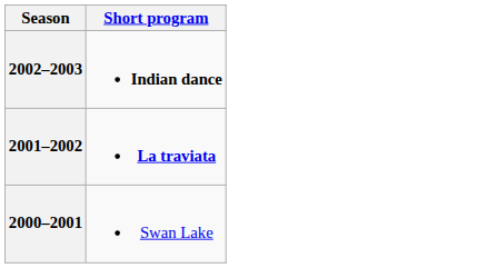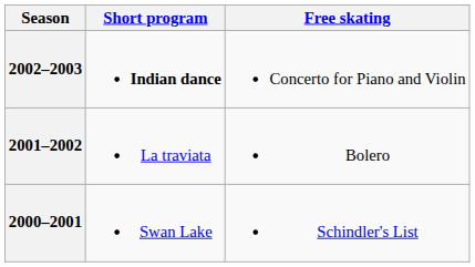 <table class=wikitable style=text-align:center>
 <tr>
 <th>Season</th>
 <th><a href='#'>Short program</a></th>
+<th><a href='#'>Free skating</a></th>
 </tr>
 <tr>
 <th>2002–2003 <br> </th>
 <td><strong><br><ul><li>Indian dance</li></ul></strong></td>
+<td><br><ul><li>Concerto for Piano and Violin <br></li></ul></td>
 </tr>
 <tr>
 <th>2001–2002 <br> </th>
-<td><strong><br><ul><li><a href='#'>La traviata</a> <br></li></ul></strong></td>
+<td><br><ul><li><a href='#'>La traviata</a> <br></li></ul></td>
+<td><br><ul><li>Bolero <br></li></ul></td>
 </tr>
 <tr>
 <th>2000–2001 <br> </th>
 <td><br><ul><li><a href='#'>Swan Lake</a> <br></li></ul></td>
+<td><br><ul><li><a href='#'>Schindler's List</a> <br></li></ul></td>
 </tr>
 </table>
